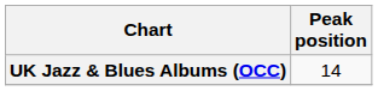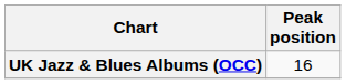 <table class="wikitable plainrowheaders sortable" style="text-align:center;" border="1">
 <tr>
 <th scope="col">Chart</th>
 <th scope="col">Peak<br>position</th>
 </tr>
 <tr>
 <th scope="row">UK Jazz & Blues Albums (<a href='#'>OCC</a>)</th>
-<td>14</td>
+<td>16</td>
 </tr>
 <tr>
 </tr>
 </table>
